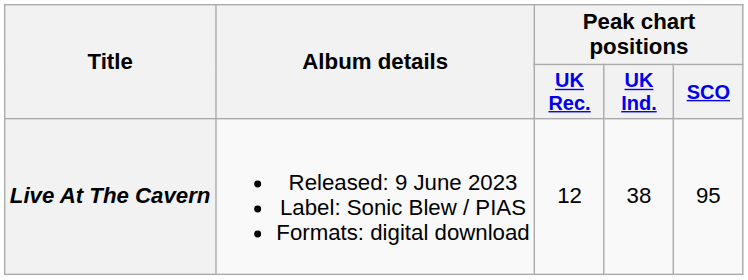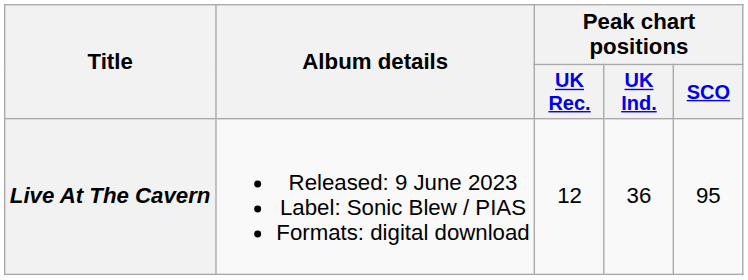 <table class="wikitable plainrowheaders" style="text-align:center;">
 <tr>
 <th scope="col" rowspan="2">Title</th>
 <th scope="col" rowspan="2">Album details</th>
 <th scope="col" colspan="3">Peak chart positions</th>
 </tr>
 <tr>
 <th scope="col" style="width:3em;font-size:90%;"><a href='#'>UK<br>Rec.</a><br></th>
 <th scope="col" style="width:3em;font-size:90%;"><a href='#'>UK<br>Ind.</a><br></th>
 <th scope="col" style="width:3em;font-size:90%;"><a href='#'>SCO</a><br></th>
 </tr>
 <tr>
 <th scope="row"><em>Live At The Cavern</em></th>
 <td><br><ul><li>Released: 9 June 2023</li><li>Label: Sonic Blew / PIAS</li><li>Formats: digital download</li></ul></td>
 <td>12</td>
-<td>38</td>
+<td>36</td>
 <td>95</td>
 </tr>
 </table>
